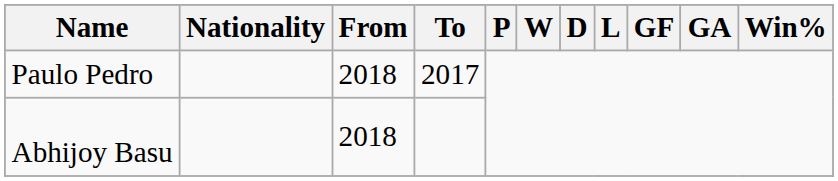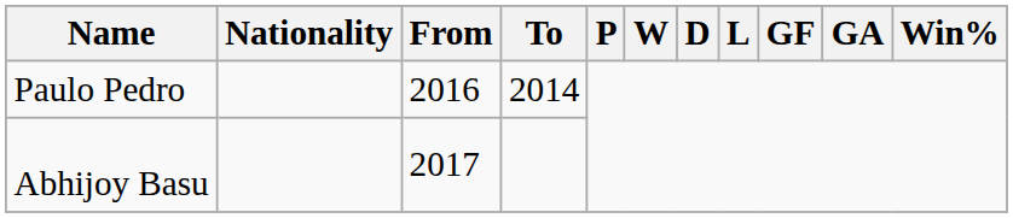 <table class="wikitable plainrowheaders sortable" style="text-align:center">
 <tr>
 <th>Name</th>
 <th>Nationality</th>
 <th>From</th>
 <th class="unsortable">To</th>
 <th>P</th>
 <th>W</th>
 <th>D</th>
 <th>L</th>
 <th>GF</th>
 <th>GA</th>
 <th>Win%</th>
 </tr>
 <tr>
 <td scope=row style=text-align:left>Paulo Pedro</td>
 <td align=left></td>
-<td align=left>2018</td>
-<td align=left>2017<br></td>
+<td align=left>2016</td>
+<td align=left>2014<br></td>
 </tr>
 <tr>
 <td scope=row style=text-align:left><br>Abhijoy Basu</td>
 <td align=left></td>
-<td align=left>2018</td>
+<td align=left>2017</td>
 <td align=left><br></td>
 </tr>
 </table>
